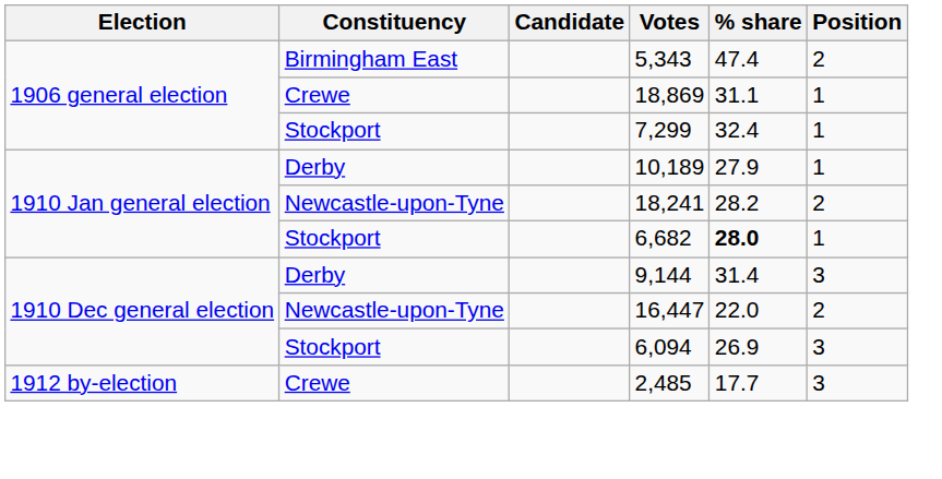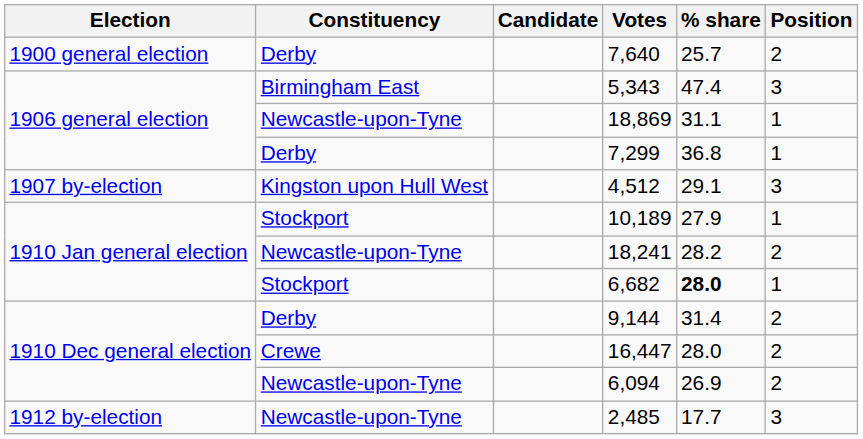 <table class="wikitable sortable">
 <tr>
 <th>Election</th>
 <th>Constituency</th>
 <th>Candidate</th>
 <th>Votes</th>
 <th>% share</th>
 <th>Position</th>
 </tr>
 <tr>
+<td><a href='#'>1900 general election</a></td>
+<td><a href='#'>Derby</a></td>
+<td></td>
+<td>7,640</td>
+<td>25.7</td>
+<td>2</td>
+</tr>
+<tr>
 <td rowspan=3><a href='#'>1906 general election</a></td>
 <td><a href='#'>Birmingham East</a></td>
 <td></td>
 <td>5,343</td>
 <td>47.4</td>
-<td>2</td>
+<td>3</td>
 </tr>
 <tr>
-<td><a href='#'>Crewe</a></td>
+<td><a href='#'>Newcastle-upon-Tyne</a></td>
 <td></td>
 <td>18,869</td>
 <td>31.1</td>
 <td>1</td>
 </tr>
 <tr>
-<td><a href='#'>Stockport</a></td>
+<td><a href='#'>Derby</a></td>
 <td></td>
 <td>7,299</td>
-<td>32.4</td>
+<td>36.8</td>
 <td>1</td>
 </tr>
 <tr>
+<td><a href='#'>1907 by-election</a></td>
+<td><a href='#'>Kingston upon Hull West</a></td>
+<td></td>
+<td>4,512</td>
+<td>29.1</td>
+<td>3</td>
+</tr>
+<tr>
 <td rowspan=3><a href='#'>1910 Jan general election</a></td>
-<td><a href='#'>Derby</a></td>
+<td><a href='#'>Stockport</a></td>
 <td></td>
 <td>10,189</td>
 <td>27.9</td>
 <td>1</td>
 </tr>
 <tr>
 <td><a href='#'>Newcastle-upon-Tyne</a></td>
 <td></td>
 <td>18,241</td>
 <td>28.2</td>
 <td>2</td>
 </tr>
 <tr>
 <td><a href='#'>Stockport</a></td>
 <td></td>
 <td>6,682</td>
 <td><strong>28.0</strong></td>
 <td>1</td>
 </tr>
 <tr>
 <td rowspan=3><a href='#'>1910 Dec general election</a></td>
 <td><a href='#'>Derby</a></td>
 <td></td>
 <td>9,144</td>
 <td>31.4</td>
-<td>3</td>
+<td>2</td>
+</tr>
+<tr>
+<td><a href='#'>Crewe</a></td>
+<td></td>
+<td>16,447</td>
+<td>28.0</td>
+<td>2</td>
 </tr>
 <tr>
 <td><a href='#'>Newcastle-upon-Tyne</a></td>
 <td></td>
-<td>16,447</td>
-<td>22.0</td>
+<td>6,094</td>
+<td>26.9</td>
 <td>2</td>
 </tr>
 <tr>
-<td><a href='#'>Stockport</a></td>
-<td></td>
-<td>6,094</td>
-<td>26.9</td>
-<td>3</td>
-</tr>
-<tr>
 <td><a href='#'>1912 by-election</a></td>
-<td><a href='#'>Crewe</a></td>
+<td><a href='#'>Newcastle-upon-Tyne</a></td>
 <td></td>
 <td>2,485</td>
 <td>17.7</td>
 <td>3</td>
 </tr>
 </table>
